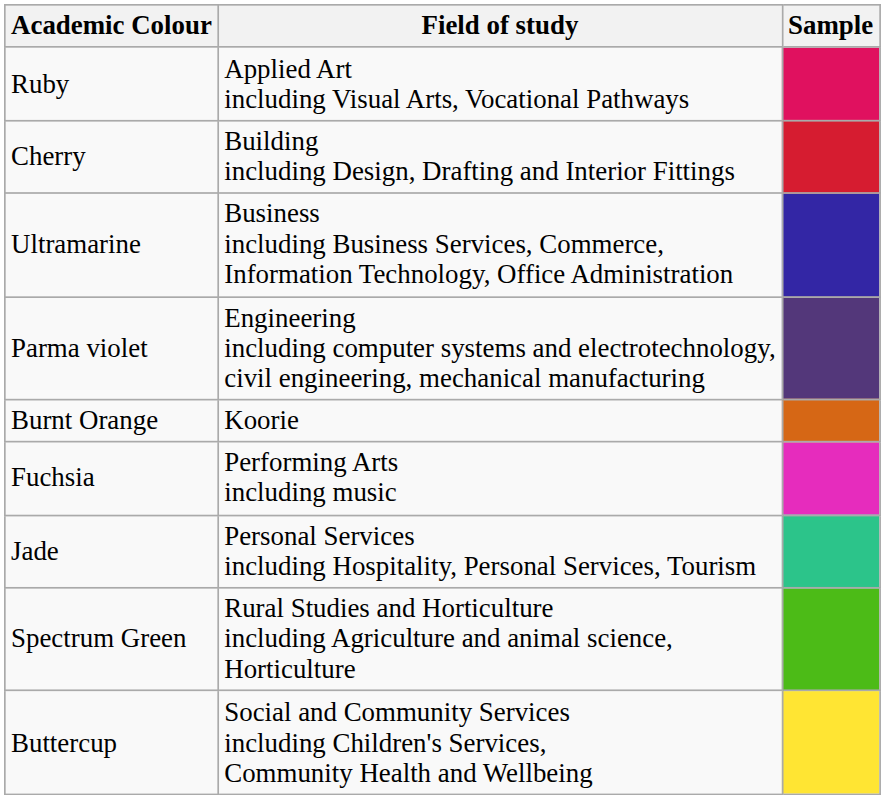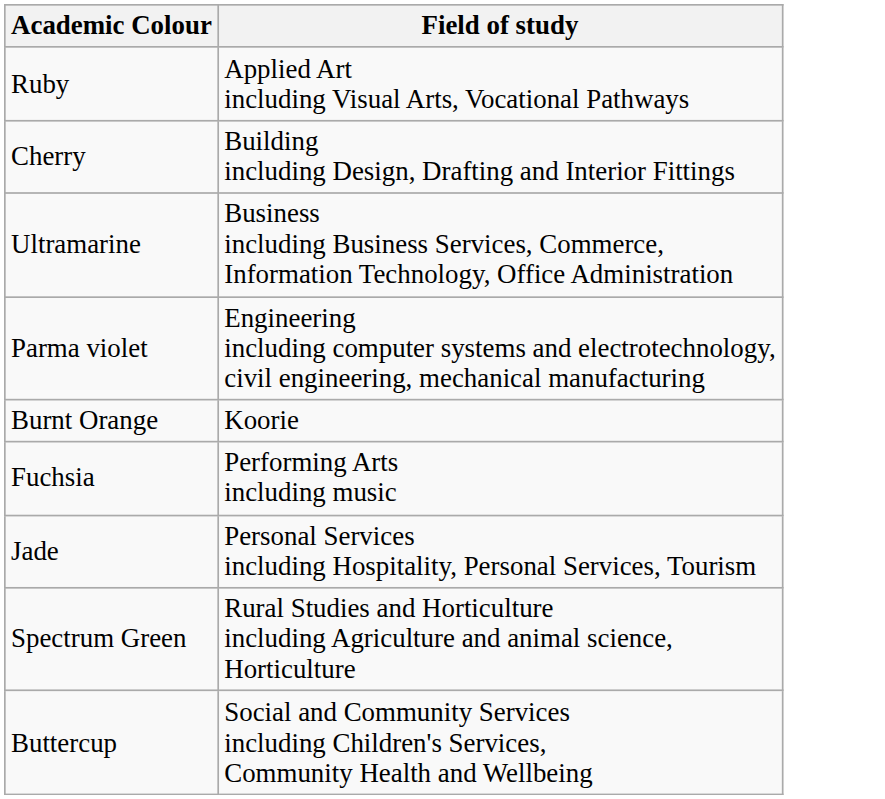 <table class="wikitable">
 <tr>
 <th>Academic Colour</th>
 <th>Field of study</th>
-<th>Sample</th>
 </tr>
 <tr>
 <td>Ruby</td>
 <td>Applied Art<br>including Visual Arts, Vocational Pathways</td>
-<td style="background-color: #E0115F;"></td>
 </tr>
 <tr>
 <td>Cherry</td>
 <td>Building<br>including Design, Drafting and Interior Fittings</td>
-<td style="background-color: #d61c30;"></td>
 </tr>
 <tr>
 <td>Ultramarine</td>
 <td>Business<br>including Business Services, Commerce,<br>Information Technology, Office Administration</td>
-<td style="background-color: #3326a5;"></td>
 </tr>
 <tr>
 <td>Parma violet</td>
 <td>Engineering<br>including computer systems and electrotechnology,<br> civil engineering, mechanical manufacturing</td>
-<td style="background-color: #53377A;"></td>
 </tr>
 <tr>
 <td>Burnt Orange</td>
 <td>Koorie</td>
-<td style="background-color: #d66715;"></td>
 </tr>
 <tr>
 <td>Fuchsia</td>
 <td>Performing Arts<br>including music</td>
-<td style="background-color: #e62cbd;"></td>
 </tr>
 <tr>
 <td>Jade</td>
 <td>Personal Services<br>including Hospitality, Personal Services, Tourism</td>
-<td style="background-color: #2cc48a;"></td>
 </tr>
 <tr>
 <td>Spectrum Green</td>
 <td>Rural Studies and Horticulture<br>including Agriculture and animal science,<br> Horticulture</td>
-<td style="background-color: #4CBB17;"></td>
 </tr>
 <tr>
 <td>Buttercup</td>
 <td>Social and Community Services<br>including Children's Services,<br> Community Health and Wellbeing</td>
-<td style="background-color: #ffe533;"></td>
 </tr>
 </table>
